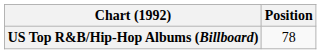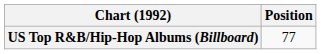 <table class="wikitable plainrowheaders" style="text-align:center">
 <tr>
 <th scope="col">Chart (1992)</th>
 <th scope="col">Position</th>
 </tr>
 <tr>
 <th scope="row">US Top R&B/Hip-Hop Albums (<em>Billboard</em>)</th>
-<td>78</td>
+<td>77</td>
 </tr>
 </table>
